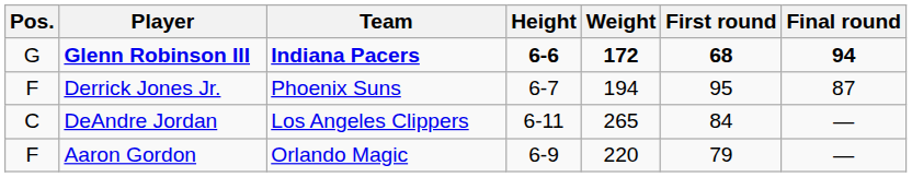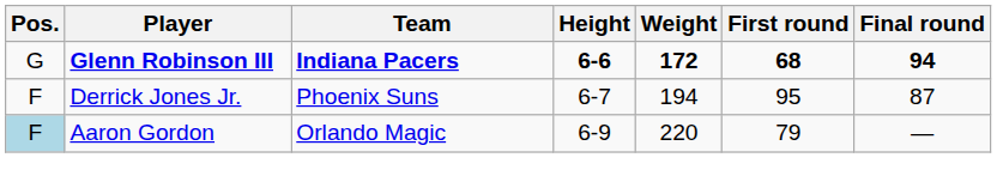 <table class="wikitable">
 <tr>
 <th>Pos.</th>
 <th style="width:150px;">Player</th>
 <th width=175>Team</th>
 <th>Height</th>
 <th>Weight</th>
 <th>First round</th>
 <th>Final round</th>
 </tr>
 <tr>
 <td style="text-align:center">G</td>
 <td><strong><a href='#'>Glenn Robinson III</a></strong></td>
 <td><strong><a href='#'>Indiana Pacers</a></strong></td>
 <td align=center><strong>6-6</strong></td>
 <td align=center><strong>172</strong></td>
 <td align=center><strong>68</strong> </td>
 <td style="text-align:center;"><strong>94</strong> </td>
 </tr>
 <tr>
 <td style="text-align:center">F</td>
 <td><a href='#'>Derrick Jones Jr.</a></td>
 <td><a href='#'>Phoenix Suns</a></td>
 <td align=center>6-7</td>
 <td align=center>194</td>
 <td align=center>95 </td>
 <td style="text-align:center;">87 </td>
 </tr>
 <tr>
-<td style="text-align:center">C</td>
-<td><a href='#'>DeAndre Jordan</a></td>
-<td><a href='#'>Los Angeles Clippers</a></td>
-<td align=center>6-11</td>
-<td align=center>265</td>
-<td align=center>84 </td>
-<td style="text-align:center;">—</td>
-</tr>
-<tr>
-<td style="text-align:center">F</td>
+<td style="background: lightblue; text-align:center">F</td>
 <td><a href='#'>Aaron Gordon</a></td>
 <td><a href='#'>Orlando Magic</a></td>
 <td align=center>6-9</td>
 <td align=center>220</td>
 <td align=center>79 </td>
 <td style="text-align:center;">—</td>
 </tr>
 </table>
